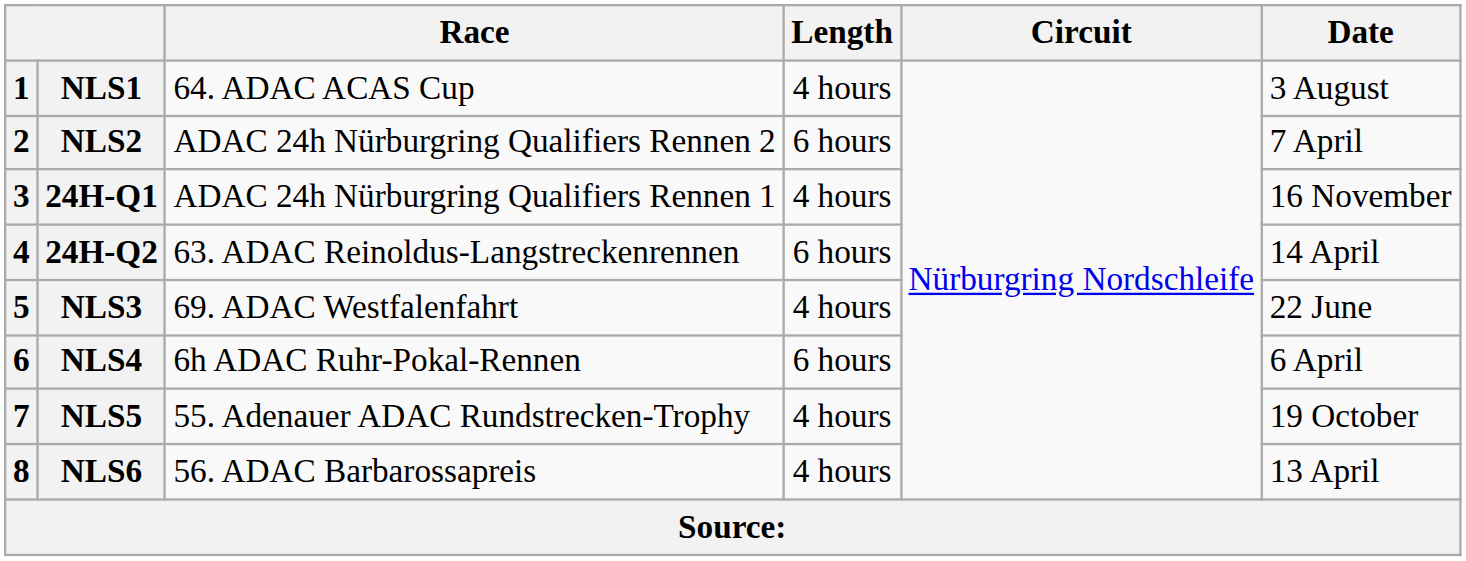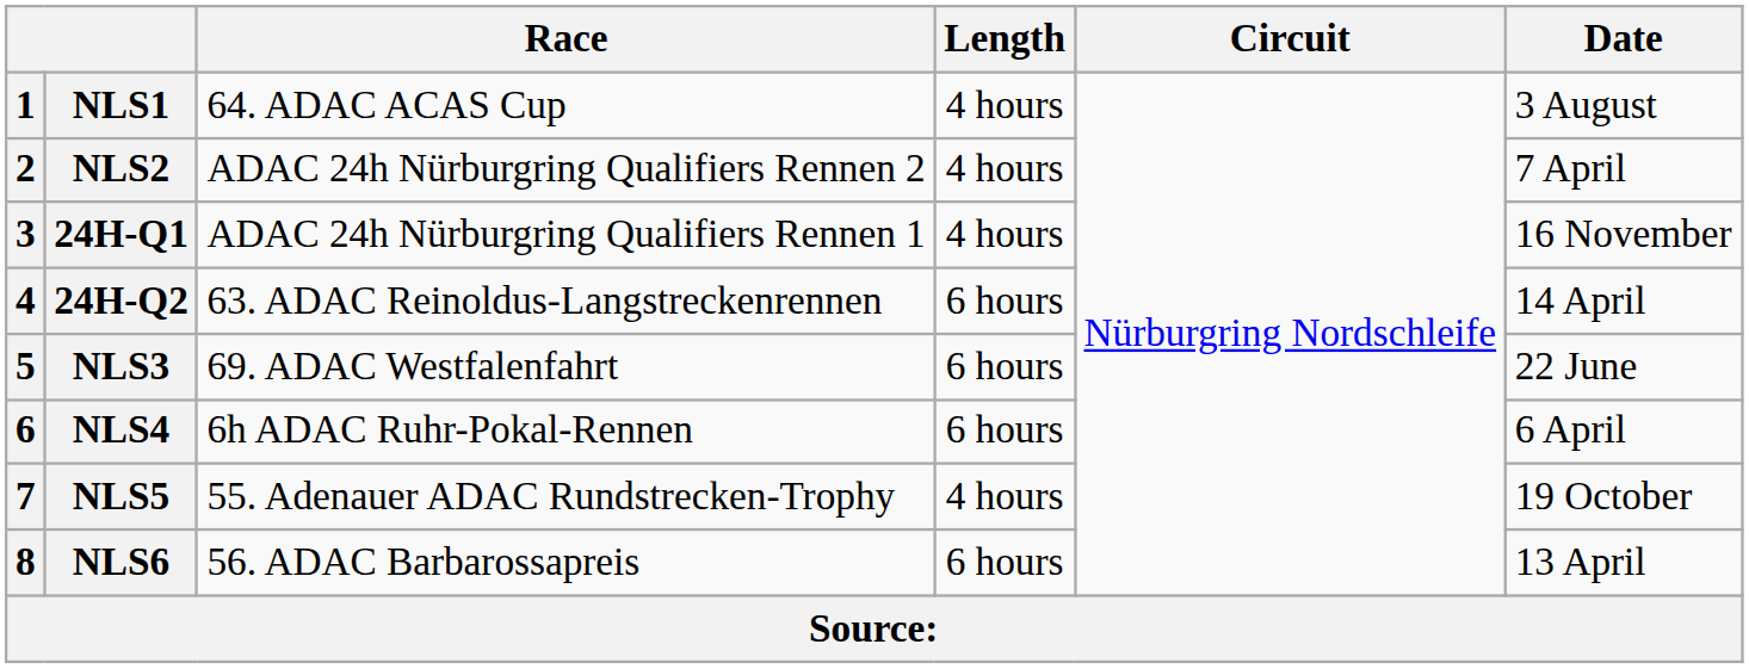 <table class="wikitable" style="font-size: 90%;">
 <tr>
 <th colspan=2></th>
 <th>Race</th>
 <th>Length</th>
 <th>Circuit</th>
 <th>Date</th>
 </tr>
 <tr>
 <th>1</th>
 <th>NLS1</th>
 <td>64. ADAC ACAS Cup</td>
 <td style="text-align:center">4 hours</td>
 <td rowspan="8"> <a href='#'>Nürburgring Nordschleife</a></td>
 <td>3 August</td>
 </tr>
 <tr>
 <th>2</th>
 <th>NLS2</th>
 <td>ADAC 24h Nürburgring Qualifiers Rennen 2</td>
-<td style="text-align:center">6 hours</td>
+<td style="text-align:center">4 hours</td>
 <td>7 April</td>
 </tr>
 <tr>
 <th>3</th>
 <th>24H-Q1</th>
 <td>ADAC 24h Nürburgring Qualifiers Rennen 1</td>
 <td style="text-align:center">4 hours</td>
 <td>16 November</td>
 </tr>
 <tr>
 <th>4</th>
 <th>24H-Q2</th>
 <td>63. ADAC Reinoldus-Langstreckenrennen</td>
 <td style="text-align:center">6 hours</td>
 <td>14 April</td>
 </tr>
 <tr>
 <th>5</th>
 <th>NLS3</th>
 <td>69. ADAC Westfalenfahrt</td>
-<td style="text-align:center">4 hours</td>
+<td style="text-align:center">6 hours</td>
 <td>22 June</td>
 </tr>
 <tr>
 <th>6</th>
 <th>NLS4</th>
 <td>6h ADAC Ruhr-Pokal-Rennen</td>
 <td style="text-align:center">6 hours</td>
 <td>6 April</td>
 </tr>
 <tr>
 <th>7</th>
 <th>NLS5</th>
 <td>55. Adenauer ADAC Rundstrecken-Trophy</td>
 <td style="text-align:center">4 hours</td>
 <td>19 October</td>
 </tr>
 <tr>
 <th>8</th>
 <th>NLS6</th>
 <td>56. ADAC Barbarossapreis</td>
-<td style="text-align:center">4 hours</td>
+<td style="text-align:center">6 hours</td>
 <td>13 April</td>
 </tr>
 <tr>
 <th colspan="6">Source:</th>
 </tr>
 </table>
